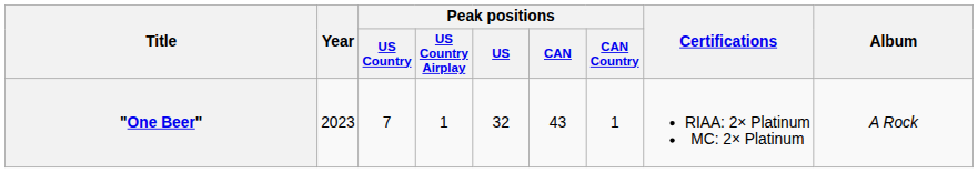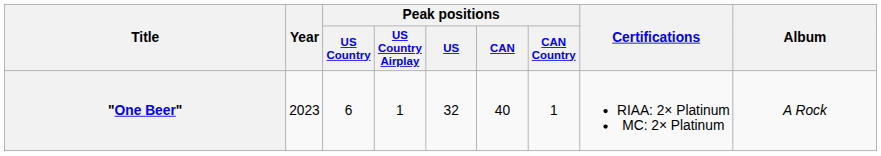 <table class="wikitable plainrowheaders" style="text-align:center;">
 <tr>
 <th rowspan="2" style="width:20em;">Title</th>
 <th rowspan="2">Year</th>
 <th colspan="5">Peak positions</th>
 <th rowspan="2"><a href='#'>Certifications</a></th>
 <th rowspan="2" style="width:10em;">Album</th>
 </tr>
 <tr style="font-size:smaller;">
 <th style="width:4em;"><a href='#'>US Country</a><br></th>
 <th style="width:4em;"><a href='#'>US Country Airplay</a><br></th>
 <th style="width:4em;"><a href='#'>US</a><br></th>
 <th style="width:4em;"><a href='#'>CAN</a><br></th>
 <th style="width:4em;"><a href='#'>CAN Country</a><br></th>
 </tr>
 <tr>
 <th scope="row">"<a href='#'>One Beer</a>"<br></th>
 <td>2023</td>
-<td>7</td>
+<td>6</td>
 <td>1</td>
 <td>32</td>
-<td>43</td>
+<td>40</td>
 <td>1</td>
 <td><br><ul><li>RIAA: 2× Platinum</li><li>MC: 2× Platinum</li></ul></td>
 <td><em>A Rock</em></td>
 </tr>
 </table>
